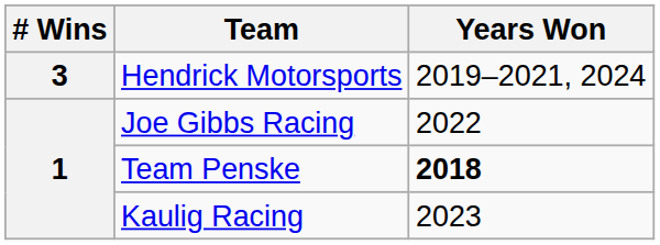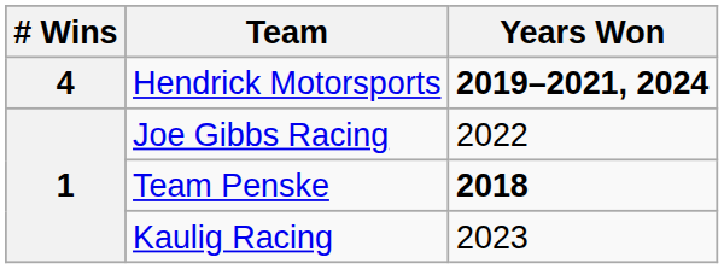 <table class="wikitable" style="font-size: 95%;">
 <tr>
 <th># Wins</th>
 <th>Team</th>
 <th>Years Won</th>
 </tr>
 <tr>
-<th>3</th>
+<th>4</th>
 <td><a href='#'>Hendrick Motorsports</a></td>
-<td>2019–2021, 2024</td>
+<td><strong>2019–2021, 2024</strong></td>
 </tr>
 <tr>
 <th rowspan="3">1</th>
 <td><a href='#'>Joe Gibbs Racing</a></td>
 <td>2022</td>
 </tr>
 <tr>
 <td><a href='#'>Team Penske</a></td>
 <td><strong>2018</strong></td>
 </tr>
 <tr>
 <td><a href='#'>Kaulig Racing</a></td>
 <td>2023</td>
 </tr>
 </table>
